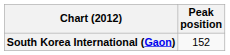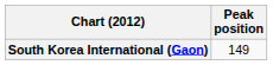 <table class="wikitable plainrowheaders" style="text-align:center">
 <tr>
 <th scope="col">Chart (2012)</th>
 <th scope="col">Peak<br>position</th>
 </tr>
 <tr>
 <th scope="row">South Korea International (<a href='#'>Gaon</a>)</th>
-<td>152</td>
+<td>149</td>
 </tr>
 </table>
